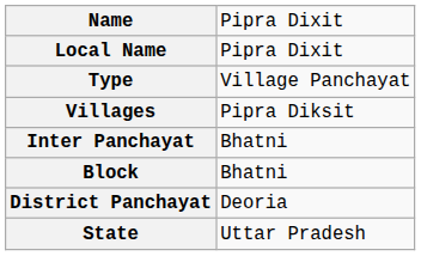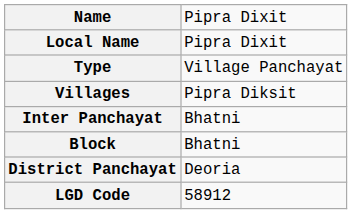 <table class="wikitable">
 <tr>
 <th>Name</th>
 <td>Pipra Dixit</td>
 </tr>
 <tr>
 <th>Local Name</th>
 <td>Pipra Dixit</td>
 </tr>
 <tr>
 <th>Type</th>
 <td>Village Panchayat</td>
 </tr>
 <tr>
 <th>Villages</th>
 <td>Pipra Diksit  </td>
 </tr>
 <tr>
 <th>Inter Panchayat</th>
 <td>Bhatni</td>
 </tr>
 <tr>
 <th>Block</th>
 <td>Bhatni</td>
 </tr>
 <tr>
 <th>District Panchayat</th>
 <td>Deoria</td>
 </tr>
 <tr>
-<th>State</th>
-<td>Uttar Pradesh</td>
+<th>LGD Code</th>
+<td>58912</td>
 </tr>
 </table>
